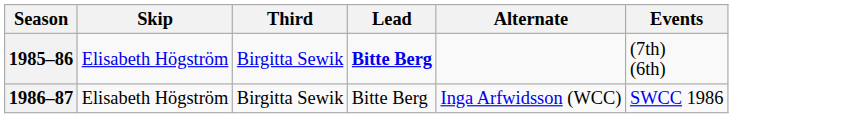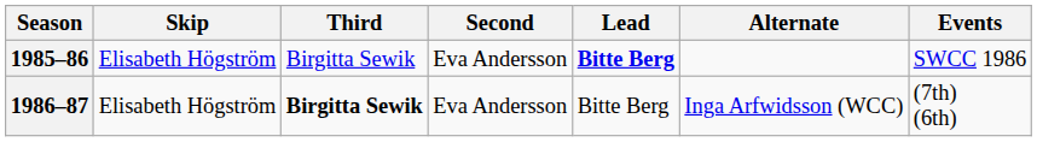 <table class="wikitable">
 <tr>
 <th scope="col">Season</th>
 <th scope="col">Skip</th>
 <th scope="col">Third</th>
+<th scope="col">Second</th>
 <th scope="col">Lead</th>
 <th scope="col">Alternate</th>
 <th scope="col">Events</th>
 </tr>
 <tr>
 <th scope="row">1985–86</th>
 <td><a href='#'>Elisabeth Högström</a></td>
 <td><a href='#'>Birgitta Sewik</a></td>
+<td>Eva Andersson</td>
 <td><strong><a href='#'>Bitte Berg</a></strong></td>
 <td></td>
-<td> (7th)<br> (6th)</td>
+<td><a href='#'>SWCC</a> 1986 </td>
 </tr>
 <tr>
 <th scope="row">1986–87</th>
 <td>Elisabeth Högström</td>
-<td>Birgitta Sewik</td>
+<td><strong>Birgitta Sewik</strong></td>
+<td>Eva Andersson</td>
 <td>Bitte Berg</td>
 <td><a href='#'>Inga Arfwidsson</a> (WCC)</td>
-<td><a href='#'>SWCC</a> 1986 </td>
+<td> (7th)<br> (6th)</td>
 </tr>
 </table>
